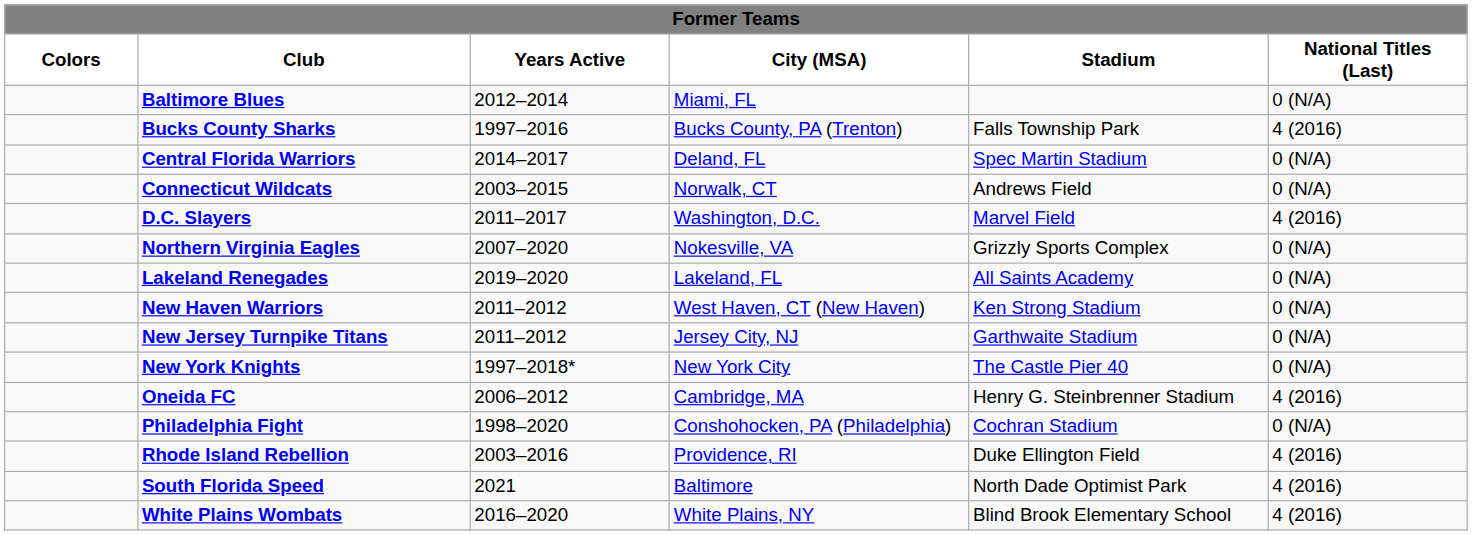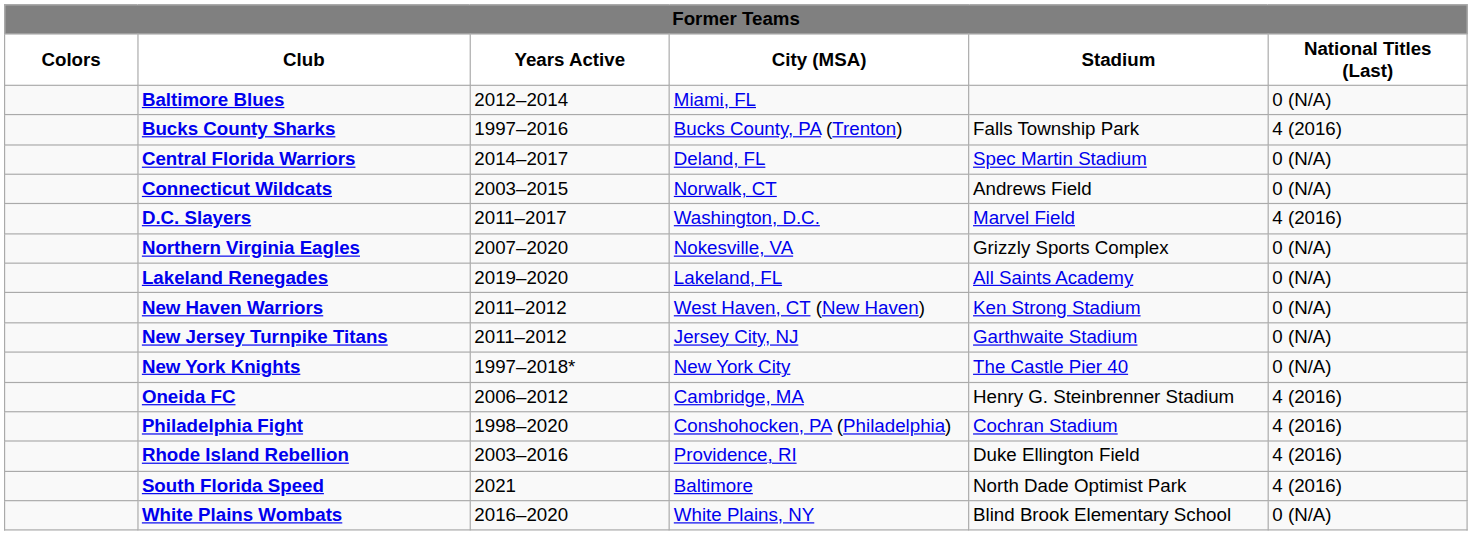 <table class="wikitable" style="width: 99%">
 <tr>
 <td colspan="6" bgcolor="gray" align="center"><strong><span>Former Teams</span></strong></td>
 </tr>
 <tr>
 <th style="background:white; width:8%">Colors</th>
 <th style="background:white; width:20%">Club</th>
 <th style="background:white; width:12%">Years Active</th>
 <th style="background:white; width:18%">City (MSA)</th>
 <th style="background:white; width:18%">Stadium</th>
 <th style="background:white; width:12%">National Titles<br>(Last)</th>
 </tr>
 <tr>
 <td></td>
 <td><strong><a href='#'>Baltimore Blues</a></strong></td>
 <td>2012–2014</td>
 <td><a href='#'>Miami, FL</a></td>
 <td></td>
 <td>0 (N/A)</td>
 </tr>
 <tr>
 <td></td>
 <td><strong><a href='#'>Bucks County Sharks</a></strong></td>
 <td>1997–2016</td>
 <td><a href='#'>Bucks County, PA</a> (<a href='#'>Trenton</a>)</td>
 <td>Falls Township Park</td>
 <td>4 (2016)</td>
 </tr>
 <tr>
 <td></td>
 <td><strong><a href='#'>Central Florida Warriors</a></strong></td>
 <td>2014–2017</td>
 <td><a href='#'>Deland, FL</a></td>
 <td><a href='#'>Spec Martin Stadium</a></td>
 <td>0 (N/A)</td>
 </tr>
 <tr>
 <td></td>
 <td><strong><a href='#'>Connecticut Wildcats</a></strong></td>
 <td>2003–2015</td>
 <td><a href='#'>Norwalk, CT</a></td>
 <td>Andrews Field</td>
 <td>0 (N/A)</td>
 </tr>
 <tr>
 <td></td>
 <td><strong><a href='#'>D.C. Slayers</a></strong></td>
 <td>2011–2017</td>
 <td><a href='#'>Washington, D.C.</a></td>
 <td><a href='#'>Marvel Field</a></td>
 <td>4 (2016)</td>
 </tr>
 <tr>
 <td></td>
 <td><strong><a href='#'>Northern Virginia Eagles</a></strong></td>
 <td>2007–2020</td>
 <td><a href='#'>Nokesville, VA</a></td>
 <td>Grizzly Sports Complex</td>
 <td>0 (N/A)</td>
 </tr>
 <tr>
 <td></td>
 <td><strong><a href='#'>Lakeland Renegades</a></strong></td>
 <td>2019–2020</td>
 <td><a href='#'>Lakeland, FL</a></td>
 <td><a href='#'>All Saints Academy</a></td>
 <td>0 (N/A)</td>
 </tr>
 <tr>
 <td></td>
 <td><strong><a href='#'>New Haven Warriors</a></strong></td>
 <td>2011–2012</td>
 <td><a href='#'>West Haven, CT</a> (<a href='#'>New Haven</a>)</td>
 <td><a href='#'>Ken Strong Stadium</a></td>
 <td>0 (N/A)</td>
 </tr>
 <tr>
 <td></td>
 <td><strong><a href='#'>New Jersey Turnpike Titans</a></strong></td>
 <td>2011–2012</td>
 <td><a href='#'>Jersey City, NJ</a></td>
 <td><a href='#'>Garthwaite Stadium</a></td>
 <td>0 (N/A)</td>
 </tr>
 <tr>
 <td></td>
 <td><strong><a href='#'>New York Knights</a></strong></td>
 <td>1997–2018*</td>
 <td><a href='#'>New York City</a></td>
 <td><a href='#'>The Castle Pier 40</a></td>
 <td>0 (N/A)</td>
 </tr>
 <tr>
 <td></td>
 <td><strong><a href='#'>Oneida FC</a></strong></td>
 <td>2006–2012</td>
 <td><a href='#'>Cambridge, MA</a></td>
 <td>Henry G. Steinbrenner Stadium</td>
 <td>4 (2016)</td>
 </tr>
 <tr>
 <td></td>
 <td><strong><a href='#'>Philadelphia Fight</a></strong></td>
 <td>1998–2020</td>
 <td><a href='#'>Conshohocken, PA</a> (<a href='#'>Philadelphia</a>)</td>
 <td><a href='#'>Cochran Stadium</a></td>
-<td>0 (N/A)</td>
+<td>4 (2016)</td>
 </tr>
 <tr>
 <td></td>
 <td><strong><a href='#'>Rhode Island Rebellion</a></strong></td>
 <td>2003–2016</td>
 <td><a href='#'>Providence, RI</a></td>
 <td>Duke Ellington Field</td>
 <td>4 (2016)</td>
 </tr>
 <tr>
 <td></td>
 <td><strong><a href='#'>South Florida Speed</a></strong></td>
 <td>2021</td>
 <td><a href='#'>Baltimore</a></td>
 <td>North Dade Optimist Park</td>
 <td>4 (2016)</td>
 </tr>
 <tr>
 <td></td>
 <td><strong><a href='#'>White Plains Wombats</a></strong></td>
 <td>2016–2020</td>
 <td><a href='#'>White Plains, NY</a></td>
 <td>Blind Brook Elementary School</td>
-<td>4 (2016)</td>
+<td>0 (N/A)</td>
 </tr>
 </table>
